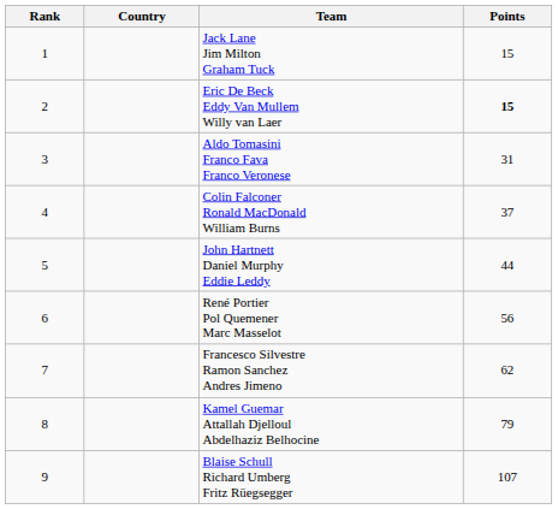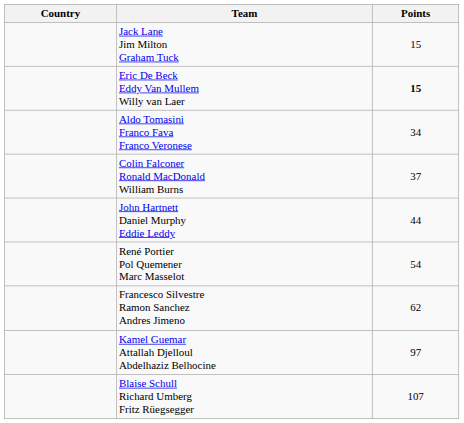 <table class="wikitable sortable" style=" text-align:center; font-size:95%;" width="50%">
 <tr>
-<th>Rank</th>
 <th>Country</th>
 <th>Team</th>
 <th>Points</th>
 </tr>
 <tr>
-<td align=center>1</td>
 <td align=left></td>
 <td align=left><a href='#'>Jack Lane</a><br>Jim Milton<br><a href='#'>Graham Tuck</a></td>
 <td>15</td>
 </tr>
 <tr>
-<td align=center>2</td>
 <td align=left></td>
 <td align=left><a href='#'>Eric De Beck</a><br><a href='#'>Eddy Van Mullem</a><br>Willy van Laer</td>
 <td><strong>15</strong></td>
 </tr>
 <tr>
-<td align=center>3</td>
 <td align=left></td>
 <td align=left><a href='#'>Aldo Tomasini</a><br><a href='#'>Franco Fava</a><br><a href='#'>Franco Veronese</a></td>
-<td>31</td>
+<td>34</td>
 </tr>
 <tr>
-<td align=center>4</td>
 <td align=left></td>
 <td align=left><a href='#'>Colin Falconer</a><br><a href='#'>Ronald MacDonald</a><br>William Burns</td>
 <td>37</td>
 </tr>
 <tr>
-<td align=center>5</td>
 <td align=left></td>
 <td align=left><a href='#'>John Hartnett</a><br>Daniel Murphy<br><a href='#'>Eddie Leddy</a></td>
 <td>44</td>
 </tr>
 <tr>
-<td align=center>6</td>
 <td align=left></td>
 <td align=left>René Portier<br>Pol Quemener<br>Marc Masselot</td>
-<td>56</td>
+<td>54</td>
 </tr>
 <tr>
-<td align=center>7</td>
 <td align=left></td>
 <td align=left>Francesco Silvestre<br>Ramon Sanchez<br>Andres Jimeno</td>
 <td>62</td>
 </tr>
 <tr>
-<td align=center>8</td>
 <td align=left></td>
 <td align=left><a href='#'>Kamel Guemar</a><br>Attallah Djelloul<br>Abdelhaziz Belhocine</td>
-<td>79</td>
+<td>97</td>
 </tr>
 <tr>
-<td align=center>9</td>
 <td align=left></td>
 <td align=left><a href='#'>Blaise Schull</a><br>Richard Umberg<br>Fritz Rüegsegger</td>
 <td>107</td>
 </tr>
 </table>
